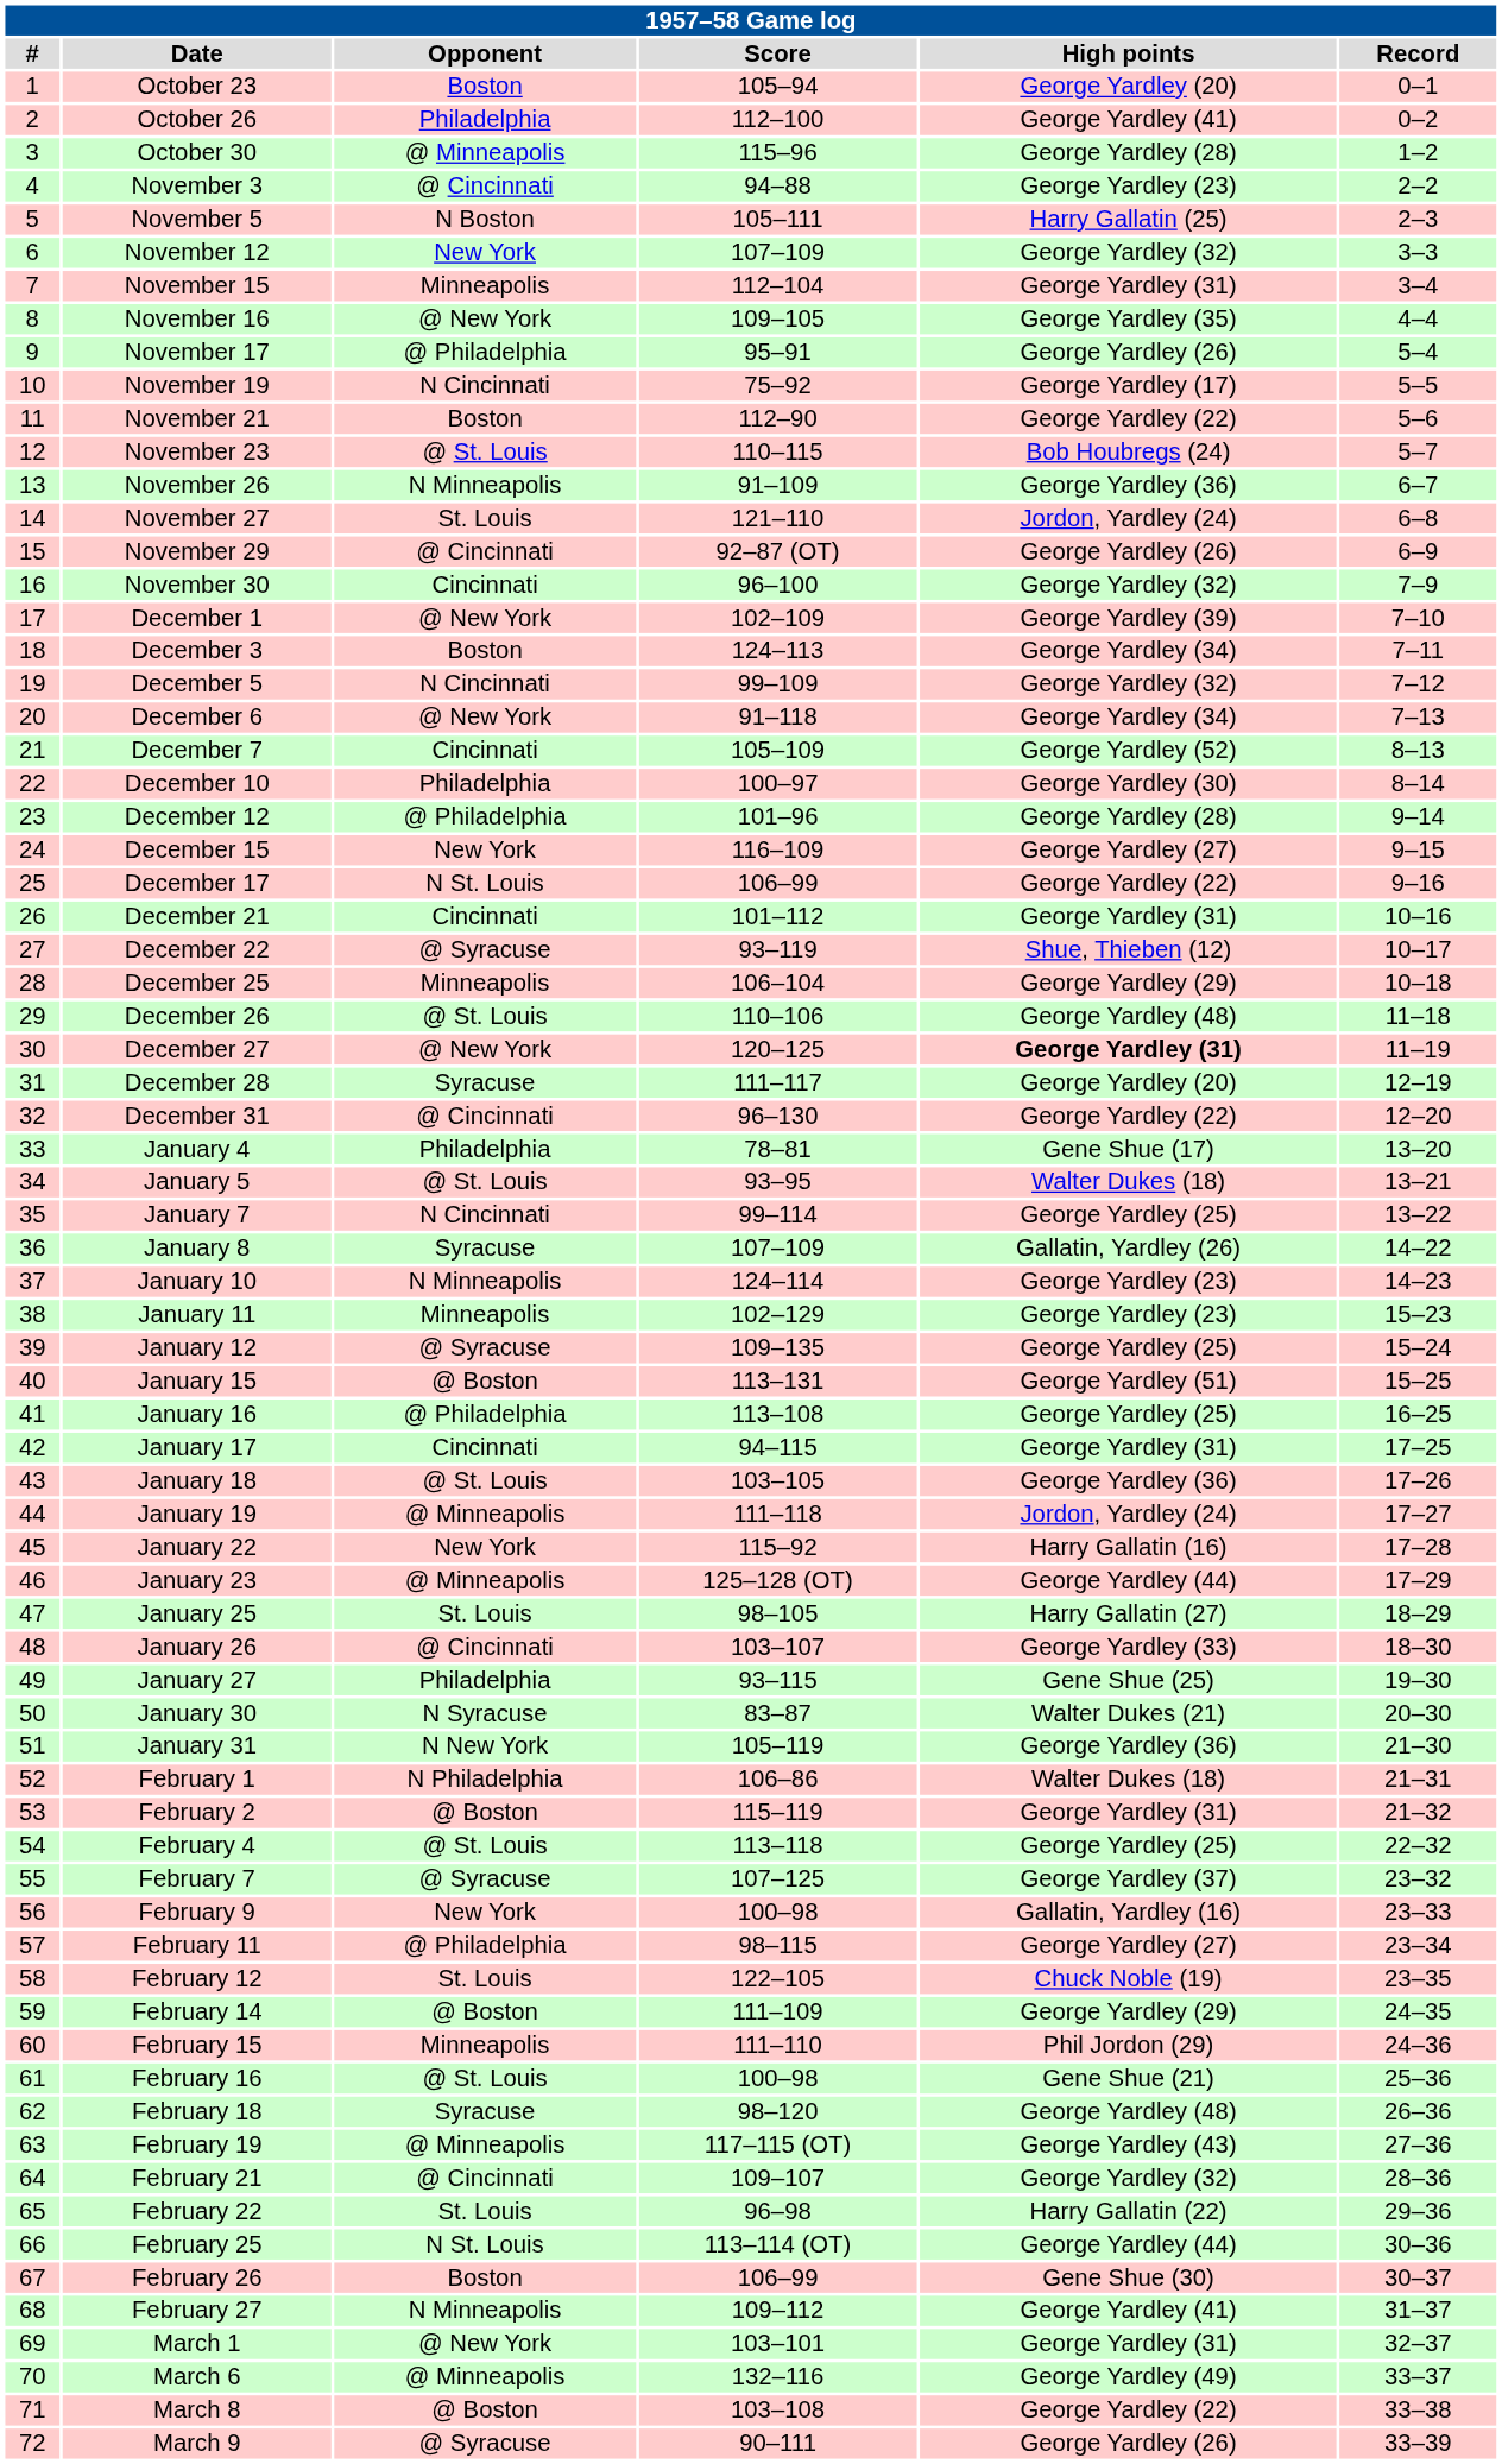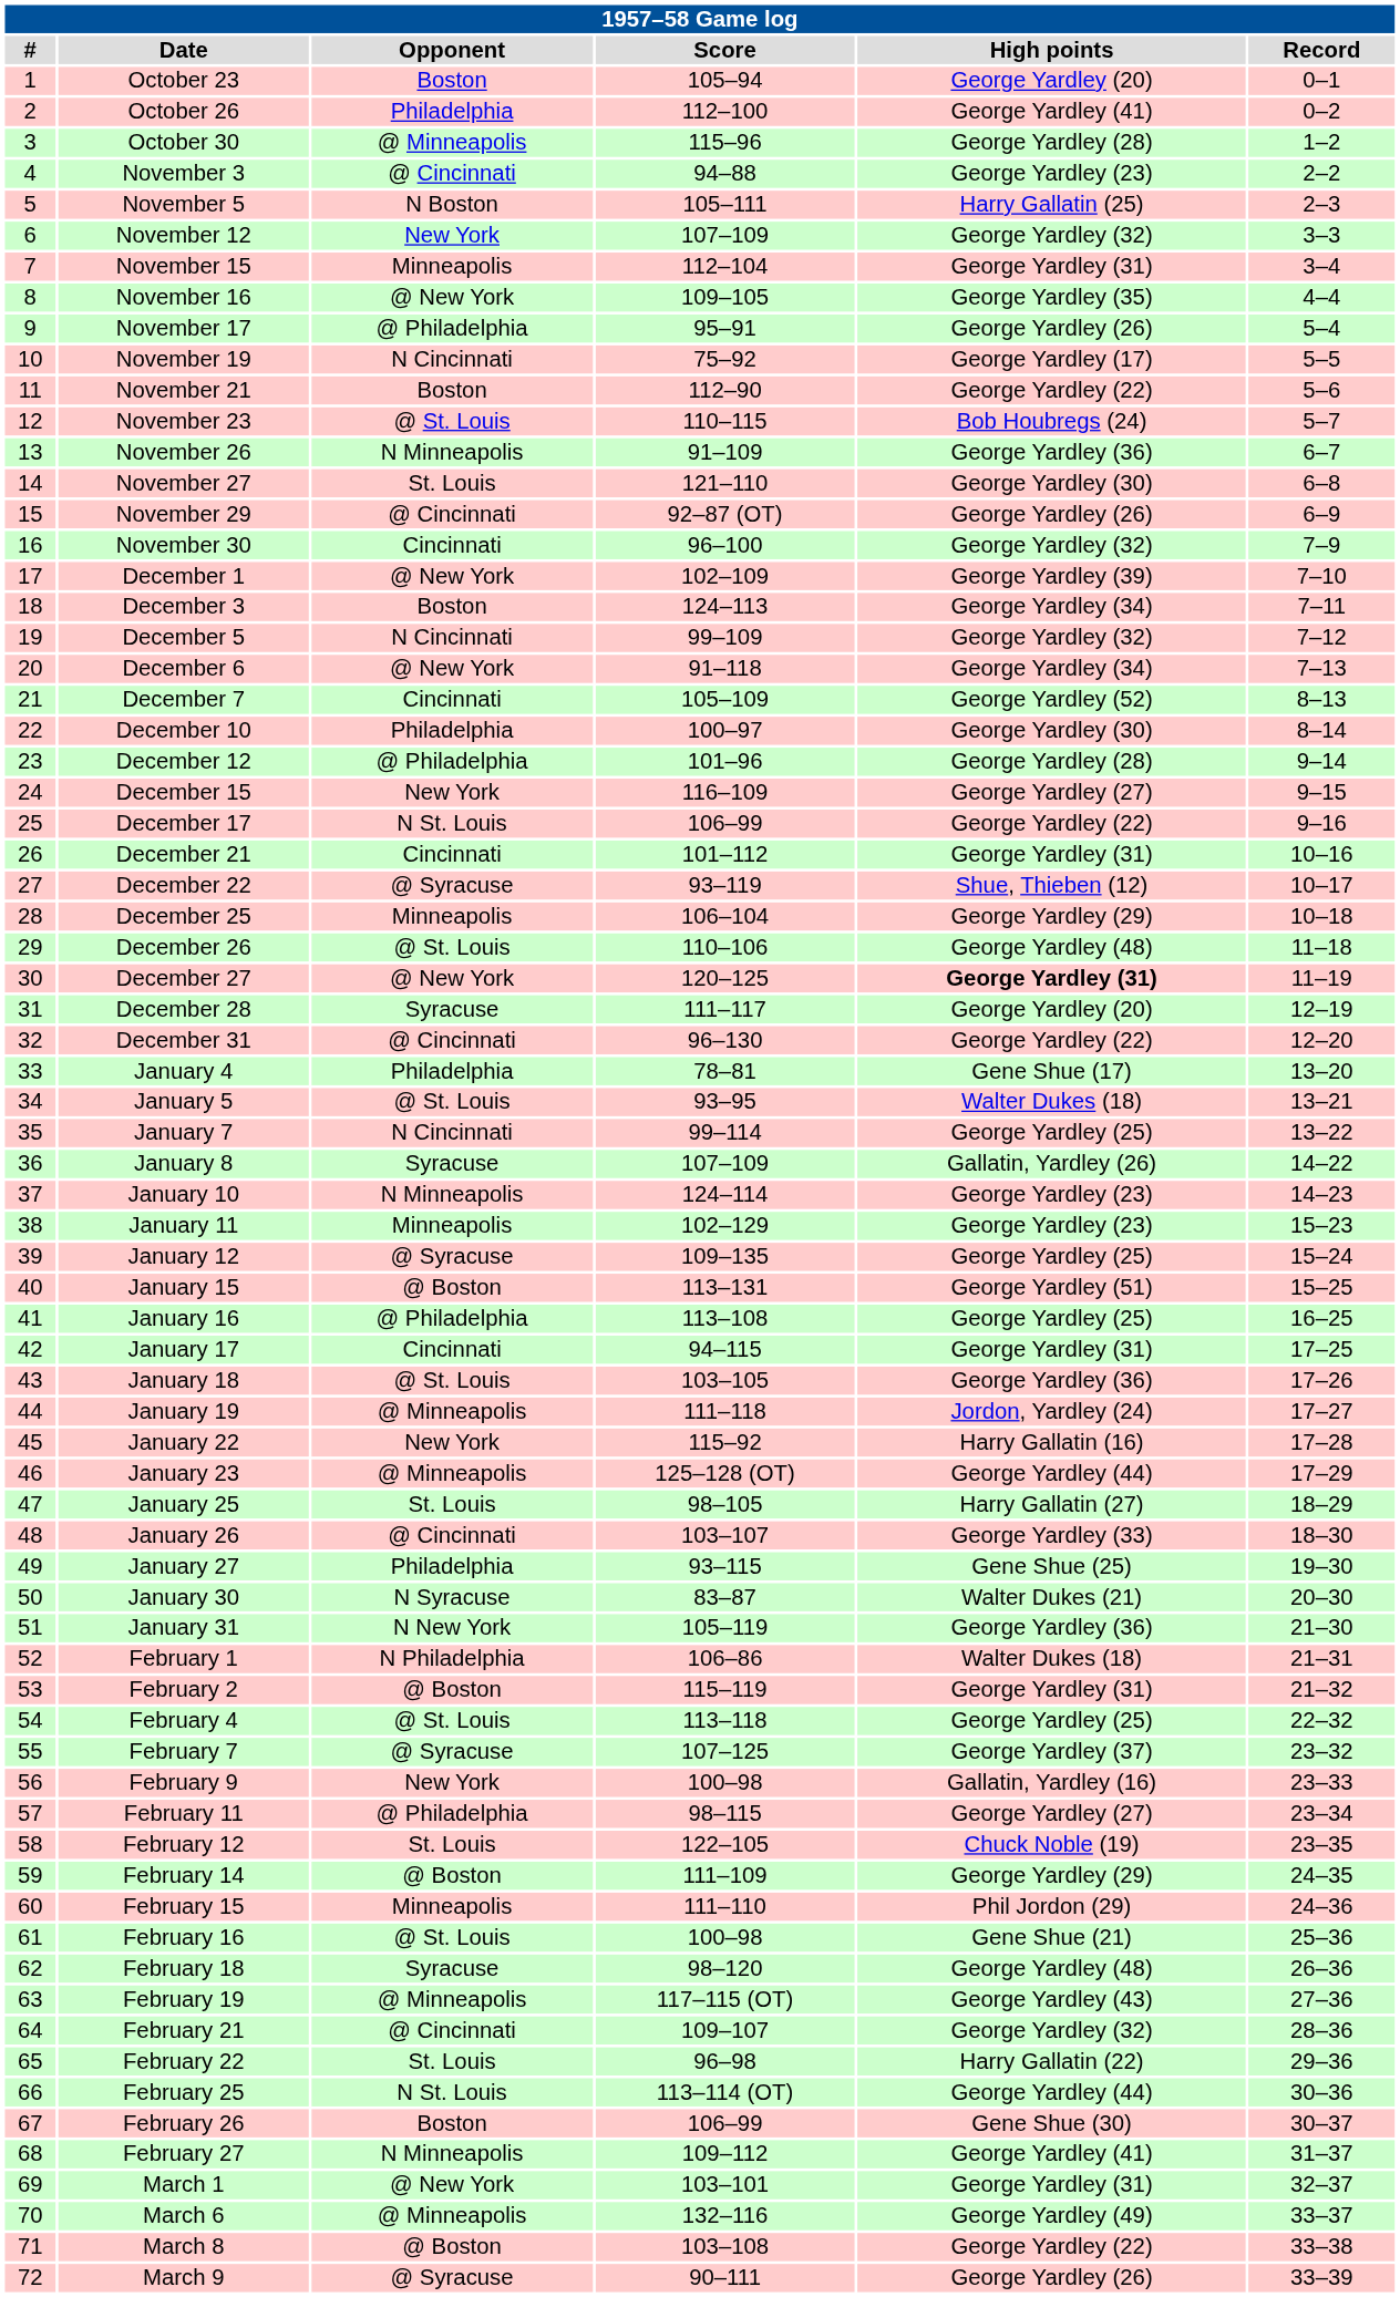 <table class="toccolours collapsible" width=50% style="clear:both; margin:1.5em auto; text-align:center">
 <tr>
 <th colspan=11 style="background:#00519a; color:white;">1957–58 Game log</th>
 </tr>
 <tr align="center" bgcolor="#dddddd">
 <td><strong>#</strong></td>
 <td><strong>Date</strong></td>
 <td><strong>Opponent</strong></td>
 <td><strong>Score</strong></td>
 <td><strong>High points</strong></td>
 <td><strong>Record</strong></td>
 </tr>
 <tr align="center" bgcolor="ffcccc">
 <td>1</td>
 <td>October 23</td>
 <td><a href='#'>Boston</a></td>
 <td>105–94</td>
 <td><a href='#'>George Yardley</a> (20)</td>
 <td>0–1</td>
 </tr>
 <tr align="center" bgcolor="ffcccc">
 <td>2</td>
 <td>October 26</td>
 <td><a href='#'>Philadelphia</a></td>
 <td>112–100</td>
 <td>George Yardley (41)</td>
 <td>0–2</td>
 </tr>
 <tr align="center" bgcolor="ccffcc">
 <td>3</td>
 <td>October 30</td>
 <td>@ <a href='#'>Minneapolis</a></td>
 <td>115–96</td>
 <td>George Yardley (28)</td>
 <td>1–2</td>
 </tr>
 <tr align="center" bgcolor="ccffcc">
 <td>4</td>
 <td>November 3</td>
 <td>@ <a href='#'>Cincinnati</a></td>
 <td>94–88</td>
 <td>George Yardley (23)</td>
 <td>2–2</td>
 </tr>
 <tr align="center" bgcolor="ffcccc">
 <td>5</td>
 <td>November 5</td>
 <td>N Boston</td>
 <td>105–111</td>
 <td><a href='#'>Harry Gallatin</a> (25)</td>
 <td>2–3</td>
 </tr>
 <tr align="center" bgcolor="ccffcc">
 <td>6</td>
 <td>November 12</td>
 <td><a href='#'>New York</a></td>
 <td>107–109</td>
 <td>George Yardley (32)</td>
 <td>3–3</td>
 </tr>
 <tr align="center" bgcolor="ffcccc">
 <td>7</td>
 <td>November 15</td>
 <td>Minneapolis</td>
 <td>112–104</td>
 <td>George Yardley (31)</td>
 <td>3–4</td>
 </tr>
 <tr align="center" bgcolor="ccffcc">
 <td>8</td>
 <td>November 16</td>
 <td>@ New York</td>
 <td>109–105</td>
 <td>George Yardley (35)</td>
 <td>4–4</td>
 </tr>
 <tr align="center" bgcolor="ccffcc">
 <td>9</td>
 <td>November 17</td>
 <td>@ Philadelphia</td>
 <td>95–91</td>
 <td>George Yardley (26)</td>
 <td>5–4</td>
 </tr>
 <tr align="center" bgcolor="ffcccc">
 <td>10</td>
 <td>November 19</td>
 <td>N Cincinnati</td>
 <td>75–92</td>
 <td>George Yardley (17)</td>
 <td>5–5</td>
 </tr>
 <tr align="center" bgcolor="ffcccc">
 <td>11</td>
 <td>November 21</td>
 <td>Boston</td>
 <td>112–90</td>
 <td>George Yardley (22)</td>
 <td>5–6</td>
 </tr>
 <tr align="center" bgcolor="ffcccc">
 <td>12</td>
 <td>November 23</td>
 <td>@ <a href='#'>St. Louis</a></td>
 <td>110–115</td>
 <td><a href='#'>Bob Houbregs</a> (24)</td>
 <td>5–7</td>
 </tr>
 <tr align="center" bgcolor="ccffcc">
 <td>13</td>
 <td>November 26</td>
 <td>N Minneapolis</td>
 <td>91–109</td>
 <td>George Yardley (36)</td>
 <td>6–7</td>
 </tr>
 <tr align="center" bgcolor="ffcccc">
 <td>14</td>
 <td>November 27</td>
 <td>St. Louis</td>
 <td>121–110</td>
-<td><a href='#'>Jordon</a>, Yardley (24)</td>
+<td>George Yardley (30)</td>
 <td>6–8</td>
 </tr>
 <tr align="center" bgcolor="ffcccc">
 <td>15</td>
 <td>November 29</td>
 <td>@ Cincinnati</td>
 <td>92–87 (OT)</td>
 <td>George Yardley (26)</td>
 <td>6–9</td>
 </tr>
 <tr align="center" bgcolor="ccffcc">
 <td>16</td>
 <td>November 30</td>
 <td>Cincinnati</td>
 <td>96–100</td>
 <td>George Yardley (32)</td>
 <td>7–9</td>
 </tr>
 <tr align="center" bgcolor="ffcccc">
 <td>17</td>
 <td>December 1</td>
 <td>@ New York</td>
 <td>102–109</td>
 <td>George Yardley (39)</td>
 <td>7–10</td>
 </tr>
 <tr align="center" bgcolor="ffcccc">
 <td>18</td>
 <td>December 3</td>
 <td>Boston</td>
 <td>124–113</td>
 <td>George Yardley (34)</td>
 <td>7–11</td>
 </tr>
 <tr align="center" bgcolor="ffcccc">
 <td>19</td>
 <td>December 5</td>
 <td>N Cincinnati</td>
 <td>99–109</td>
 <td>George Yardley (32)</td>
 <td>7–12</td>
 </tr>
 <tr align="center" bgcolor="ffcccc">
 <td>20</td>
 <td>December 6</td>
 <td>@ New York</td>
 <td>91–118</td>
 <td>George Yardley (34)</td>
 <td>7–13</td>
 </tr>
 <tr align="center" bgcolor="ccffcc">
 <td>21</td>
 <td>December 7</td>
 <td>Cincinnati</td>
 <td>105–109</td>
 <td>George Yardley (52)</td>
 <td>8–13</td>
 </tr>
 <tr align="center" bgcolor="ffcccc">
 <td>22</td>
 <td>December 10</td>
 <td>Philadelphia</td>
 <td>100–97</td>
 <td>George Yardley (30)</td>
 <td>8–14</td>
 </tr>
 <tr align="center" bgcolor="ccffcc">
 <td>23</td>
 <td>December 12</td>
 <td>@ Philadelphia</td>
 <td>101–96</td>
 <td>George Yardley (28)</td>
 <td>9–14</td>
 </tr>
 <tr align="center" bgcolor="ffcccc">
 <td>24</td>
 <td>December 15</td>
 <td>New York</td>
 <td>116–109</td>
 <td>George Yardley (27)</td>
 <td>9–15</td>
 </tr>
 <tr align="center" bgcolor="ffcccc">
 <td>25</td>
 <td>December 17</td>
 <td>N St. Louis</td>
 <td>106–99</td>
 <td>George Yardley (22)</td>
 <td>9–16</td>
 </tr>
 <tr align="center" bgcolor="ccffcc">
 <td>26</td>
 <td>December 21</td>
 <td>Cincinnati</td>
 <td>101–112</td>
 <td>George Yardley (31)</td>
 <td>10–16</td>
 </tr>
 <tr align="center" bgcolor="ffcccc">
 <td>27</td>
 <td>December 22</td>
 <td>@ Syracuse</td>
 <td>93–119</td>
 <td><a href='#'>Shue</a>, <a href='#'>Thieben</a> (12)</td>
 <td>10–17</td>
 </tr>
 <tr align="center" bgcolor="ffcccc">
 <td>28</td>
 <td>December 25</td>
 <td>Minneapolis</td>
 <td>106–104</td>
 <td>George Yardley (29)</td>
 <td>10–18</td>
 </tr>
 <tr align="center" bgcolor="ccffcc">
 <td>29</td>
 <td>December 26</td>
 <td>@ St. Louis</td>
 <td>110–106</td>
 <td>George Yardley (48)</td>
 <td>11–18</td>
 </tr>
 <tr align="center" bgcolor="ffcccc">
 <td>30</td>
 <td>December 27</td>
 <td>@ New York</td>
 <td>120–125</td>
 <td><strong>George Yardley (31)</strong></td>
 <td>11–19</td>
 </tr>
 <tr align="center" bgcolor="ccffcc">
 <td>31</td>
 <td>December 28</td>
 <td>Syracuse</td>
 <td>111–117</td>
 <td>George Yardley (20)</td>
 <td>12–19</td>
 </tr>
 <tr align="center" bgcolor="ffcccc">
 <td>32</td>
 <td>December 31</td>
 <td>@ Cincinnati</td>
 <td>96–130</td>
 <td>George Yardley (22)</td>
 <td>12–20</td>
 </tr>
 <tr align="center" bgcolor="ccffcc">
 <td>33</td>
 <td>January 4</td>
 <td>Philadelphia</td>
 <td>78–81</td>
 <td>Gene Shue (17)</td>
 <td>13–20</td>
 </tr>
 <tr align="center" bgcolor="ffcccc">
 <td>34</td>
 <td>January 5</td>
 <td>@ St. Louis</td>
 <td>93–95</td>
 <td><a href='#'>Walter Dukes</a> (18)</td>
 <td>13–21</td>
 </tr>
 <tr align="center" bgcolor="ffcccc">
 <td>35</td>
 <td>January 7</td>
 <td>N Cincinnati</td>
 <td>99–114</td>
 <td>George Yardley (25)</td>
 <td>13–22</td>
 </tr>
 <tr align="center" bgcolor="ccffcc">
 <td>36</td>
 <td>January 8</td>
 <td>Syracuse</td>
 <td>107–109</td>
 <td>Gallatin, Yardley (26)</td>
 <td>14–22</td>
 </tr>
 <tr align="center" bgcolor="ffcccc">
 <td>37</td>
 <td>January 10</td>
 <td>N Minneapolis</td>
 <td>124–114</td>
 <td>George Yardley (23)</td>
 <td>14–23</td>
 </tr>
 <tr align="center" bgcolor="ccffcc">
 <td>38</td>
 <td>January 11</td>
 <td>Minneapolis</td>
 <td>102–129</td>
 <td>George Yardley (23)</td>
 <td>15–23</td>
 </tr>
 <tr align="center" bgcolor="ffcccc">
 <td>39</td>
 <td>January 12</td>
 <td>@ Syracuse</td>
 <td>109–135</td>
 <td>George Yardley (25)</td>
 <td>15–24</td>
 </tr>
 <tr align="center" bgcolor="ffcccc">
 <td>40</td>
 <td>January 15</td>
 <td>@ Boston</td>
 <td>113–131</td>
 <td>George Yardley (51)</td>
 <td>15–25</td>
 </tr>
 <tr align="center" bgcolor="ccffcc">
 <td>41</td>
 <td>January 16</td>
 <td>@ Philadelphia</td>
 <td>113–108</td>
 <td>George Yardley (25)</td>
 <td>16–25</td>
 </tr>
 <tr align="center" bgcolor="ccffcc">
 <td>42</td>
 <td>January 17</td>
 <td>Cincinnati</td>
 <td>94–115</td>
 <td>George Yardley (31)</td>
 <td>17–25</td>
 </tr>
 <tr align="center" bgcolor="ffcccc">
 <td>43</td>
 <td>January 18</td>
 <td>@ St. Louis</td>
 <td>103–105</td>
 <td>George Yardley (36)</td>
 <td>17–26</td>
 </tr>
 <tr align="center" bgcolor="ffcccc">
 <td>44</td>
 <td>January 19</td>
 <td>@ Minneapolis</td>
 <td>111–118</td>
 <td><a href='#'>Jordon</a>, Yardley (24)</td>
 <td>17–27</td>
 </tr>
 <tr align="center" bgcolor="ffcccc">
 <td>45</td>
 <td>January 22</td>
 <td>New York</td>
 <td>115–92</td>
 <td>Harry Gallatin (16)</td>
 <td>17–28</td>
 </tr>
 <tr align="center" bgcolor="ffcccc">
 <td>46</td>
 <td>January 23</td>
 <td>@ Minneapolis</td>
 <td>125–128 (OT)</td>
 <td>George Yardley (44)</td>
 <td>17–29</td>
 </tr>
 <tr align="center" bgcolor="ccffcc">
 <td>47</td>
 <td>January 25</td>
 <td>St. Louis</td>
 <td>98–105</td>
 <td>Harry Gallatin (27)</td>
 <td>18–29</td>
 </tr>
 <tr align="center" bgcolor="ffcccc">
 <td>48</td>
 <td>January 26</td>
 <td>@ Cincinnati</td>
 <td>103–107</td>
 <td>George Yardley (33)</td>
 <td>18–30</td>
 </tr>
 <tr align="center" bgcolor="ccffcc">
 <td>49</td>
 <td>January 27</td>
 <td>Philadelphia</td>
 <td>93–115</td>
 <td>Gene Shue (25)</td>
 <td>19–30</td>
 </tr>
 <tr align="center" bgcolor="ccffcc">
 <td>50</td>
 <td>January 30</td>
 <td>N Syracuse</td>
 <td>83–87</td>
 <td>Walter Dukes (21)</td>
 <td>20–30</td>
 </tr>
 <tr align="center" bgcolor="ccffcc">
 <td>51</td>
 <td>January 31</td>
 <td>N New York</td>
 <td>105–119</td>
 <td>George Yardley (36)</td>
 <td>21–30</td>
 </tr>
 <tr align="center" bgcolor="ffcccc">
 <td>52</td>
 <td>February 1</td>
 <td>N Philadelphia</td>
 <td>106–86</td>
 <td>Walter Dukes (18)</td>
 <td>21–31</td>
 </tr>
 <tr align="center" bgcolor="ffcccc">
 <td>53</td>
 <td>February 2</td>
 <td>@ Boston</td>
 <td>115–119</td>
 <td>George Yardley (31)</td>
 <td>21–32</td>
 </tr>
 <tr align="center" bgcolor="ccffcc">
 <td>54</td>
 <td>February 4</td>
 <td>@ St. Louis</td>
 <td>113–118</td>
 <td>George Yardley (25)</td>
 <td>22–32</td>
 </tr>
 <tr align="center" bgcolor="ccffcc">
 <td>55</td>
 <td>February 7</td>
 <td>@ Syracuse</td>
 <td>107–125</td>
 <td>George Yardley (37)</td>
 <td>23–32</td>
 </tr>
 <tr align="center" bgcolor="ffcccc">
 <td>56</td>
 <td>February 9</td>
 <td>New York</td>
 <td>100–98</td>
 <td>Gallatin, Yardley (16)</td>
 <td>23–33</td>
 </tr>
 <tr align="center" bgcolor="ffcccc">
 <td>57</td>
 <td>February 11</td>
 <td>@ Philadelphia</td>
 <td>98–115</td>
 <td>George Yardley (27)</td>
 <td>23–34</td>
 </tr>
 <tr align="center" bgcolor="ffcccc">
 <td>58</td>
 <td>February 12</td>
 <td>St. Louis</td>
 <td>122–105</td>
 <td><a href='#'>Chuck Noble</a> (19)</td>
 <td>23–35</td>
 </tr>
 <tr align="center" bgcolor="ccffcc">
 <td>59</td>
 <td>February 14</td>
 <td>@ Boston</td>
 <td>111–109</td>
 <td>George Yardley (29)</td>
 <td>24–35</td>
 </tr>
 <tr align="center" bgcolor="ffcccc">
 <td>60</td>
 <td>February 15</td>
 <td>Minneapolis</td>
 <td>111–110</td>
 <td>Phil Jordon (29)</td>
 <td>24–36</td>
 </tr>
 <tr align="center" bgcolor="ccffcc">
 <td>61</td>
 <td>February 16</td>
 <td>@ St. Louis</td>
 <td>100–98</td>
 <td>Gene Shue (21)</td>
 <td>25–36</td>
 </tr>
 <tr align="center" bgcolor="ccffcc">
 <td>62</td>
 <td>February 18</td>
 <td>Syracuse</td>
 <td>98–120</td>
 <td>George Yardley (48)</td>
 <td>26–36</td>
 </tr>
 <tr align="center" bgcolor="ccffcc">
 <td>63</td>
 <td>February 19</td>
 <td>@ Minneapolis</td>
 <td>117–115 (OT)</td>
 <td>George Yardley (43)</td>
 <td>27–36</td>
 </tr>
 <tr align="center" bgcolor="ccffcc">
 <td>64</td>
 <td>February 21</td>
 <td>@ Cincinnati</td>
 <td>109–107</td>
 <td>George Yardley (32)</td>
 <td>28–36</td>
 </tr>
 <tr align="center" bgcolor="ccffcc">
 <td>65</td>
 <td>February 22</td>
 <td>St. Louis</td>
 <td>96–98</td>
 <td>Harry Gallatin (22)</td>
 <td>29–36</td>
 </tr>
 <tr align="center" bgcolor="ccffcc">
 <td>66</td>
 <td>February 25</td>
 <td>N St. Louis</td>
 <td>113–114 (OT)</td>
 <td>George Yardley (44)</td>
 <td>30–36</td>
 </tr>
 <tr align="center" bgcolor="ffcccc">
 <td>67</td>
 <td>February 26</td>
 <td>Boston</td>
 <td>106–99</td>
 <td>Gene Shue (30)</td>
 <td>30–37</td>
 </tr>
 <tr align="center" bgcolor="ccffcc">
 <td>68</td>
 <td>February 27</td>
 <td>N Minneapolis</td>
 <td>109–112</td>
 <td>George Yardley (41)</td>
 <td>31–37</td>
 </tr>
 <tr align="center" bgcolor="ccffcc">
 <td>69</td>
 <td>March 1</td>
 <td>@ New York</td>
 <td>103–101</td>
 <td>George Yardley (31)</td>
 <td>32–37</td>
 </tr>
 <tr align="center" bgcolor="ccffcc">
 <td>70</td>
 <td>March 6</td>
 <td>@ Minneapolis</td>
 <td>132–116</td>
 <td>George Yardley (49)</td>
 <td>33–37</td>
 </tr>
 <tr align="center" bgcolor="ffcccc">
 <td>71</td>
 <td>March 8</td>
 <td>@ Boston</td>
 <td>103–108</td>
 <td>George Yardley (22)</td>
 <td>33–38</td>
 </tr>
 <tr align="center" bgcolor="ffcccc">
 <td>72</td>
 <td>March 9</td>
 <td>@ Syracuse</td>
 <td>90–111</td>
 <td>George Yardley (26)</td>
 <td>33–39</td>
 </tr>
 </table>
